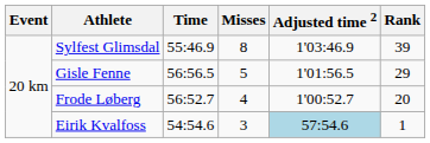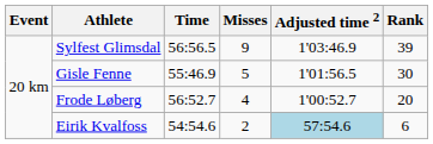 <table class="wikitable" style="font-size:90%">
 <tr>
 <th>Event</th>
 <th>Athlete</th>
 <th>Time</th>
 <th>Misses</th>
 <th>Adjusted time <sup>2</sup></th>
 <th>Rank</th>
 </tr>
 <tr>
 <td rowspan="4">20 km</td>
 <td><a href='#'>Sylfest Glimsdal</a></td>
-<td align="center">55:46.9</td>
-<td align="center">8</td>
+<td align="center">56:56.5</td>
+<td align="center">9</td>
 <td align="center">1'03:46.9</td>
 <td align="center">39</td>
 </tr>
 <tr>
 <td><a href='#'>Gisle Fenne</a></td>
-<td align="center">56:56.5</td>
+<td align="center">55:46.9</td>
 <td align="center">5</td>
 <td align="center">1'01:56.5</td>
-<td align="center">29</td>
+<td align="center">30</td>
 </tr>
 <tr>
 <td><a href='#'>Frode Løberg</a></td>
 <td align="center">56:52.7</td>
 <td align="center">4</td>
 <td align="center">1'00:52.7</td>
 <td align="center">20</td>
 </tr>
 <tr>
 <td><a href='#'>Eirik Kvalfoss</a></td>
 <td align="center">54:54.6</td>
-<td align="center">3</td>
+<td align="center">2</td>
 <td align="center" style="background: lightblue;">57:54.6</td>
-<td align="center">1</td>
+<td align="center">6</td>
 </tr>
 </table>
